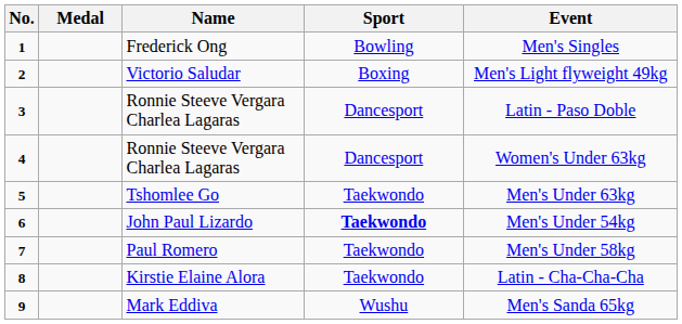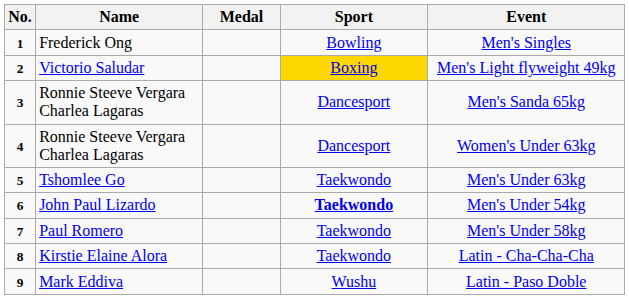 <table class="wikitable" style="font-size:100%; text-align:center;">
 <tr>
 <th width="10">No.</th>
+<th width="160">Name</th>
 <th width="70">Medal</th>
-<th width="160">Name</th>
 <th width="140">Sport</th>
 <th width="190">Event</th>
 </tr>
 <tr>
 <td><small><strong>1</strong></small></td>
+<td align=left>Frederick Ong</td>
 <td></td>
-<td align=left>Frederick Ong</td>
 <td> <a href='#'>Bowling</a></td>
 <td><a href='#'>Men's Singles</a></td>
 </tr>
 <tr>
 <td><small><strong>2</strong></small></td>
+<td align=left><a href='#'>Victorio Saludar</a></td>
 <td></td>
-<td align=left><a href='#'>Victorio Saludar</a></td>
-<td> <a href='#'>Boxing</a></td>
+<td style="background: gold;"> <a href='#'>Boxing</a></td>
 <td><a href='#'>Men's Light flyweight 49kg</a></td>
 </tr>
 <tr>
 <td><small><strong>3</strong></small></td>
+<td align=left>Ronnie Steeve Vergara<br>Charlea Lagaras</td>
 <td></td>
-<td align=left>Ronnie Steeve Vergara<br>Charlea Lagaras</td>
 <td> <a href='#'>Dancesport</a></td>
-<td><a href='#'>Latin - Paso Doble</a></td>
+<td><a href='#'>Men's Sanda 65kg</a></td>
 </tr>
 <tr>
 <td><small><strong>4</strong></small></td>
+<td align=left>Ronnie Steeve Vergara<br>Charlea Lagaras</td>
 <td></td>
-<td align=left>Ronnie Steeve Vergara<br>Charlea Lagaras</td>
 <td> <a href='#'>Dancesport</a></td>
 <td><a href='#'>Women's Under 63kg</a></td>
 </tr>
 <tr>
 <td><small><strong>5</strong></small></td>
+<td align=left><a href='#'>Tshomlee Go</a></td>
 <td></td>
-<td align=left><a href='#'>Tshomlee Go</a></td>
 <td> <a href='#'>Taekwondo</a></td>
 <td><a href='#'>Men's Under 63kg</a></td>
 </tr>
 <tr>
 <td><small><strong>6</strong></small></td>
+<td align=left><a href='#'>John Paul Lizardo</a></td>
 <td></td>
-<td align=left><a href='#'>John Paul Lizardo</a></td>
 <td><strong> <a href='#'>Taekwondo</a></strong></td>
 <td><a href='#'>Men's Under 54kg</a></td>
 </tr>
 <tr>
 <td><small><strong>7</strong></small></td>
+<td align=left><a href='#'>Paul Romero</a></td>
 <td></td>
-<td align=left><a href='#'>Paul Romero</a></td>
 <td> <a href='#'>Taekwondo</a></td>
 <td><a href='#'>Men's Under 58kg</a></td>
 </tr>
 <tr>
 <td><small><strong>8</strong></small></td>
+<td align=left><a href='#'>Kirstie Elaine Alora</a></td>
 <td></td>
-<td align=left><a href='#'>Kirstie Elaine Alora</a></td>
 <td> <a href='#'>Taekwondo</a></td>
 <td><a href='#'>Latin - Cha-Cha-Cha</a></td>
 </tr>
 <tr>
 <td><small><strong>9</strong></small></td>
+<td align=left><a href='#'>Mark Eddiva</a></td>
 <td></td>
-<td align=left><a href='#'>Mark Eddiva</a></td>
 <td> <a href='#'>Wushu</a></td>
-<td><a href='#'>Men's Sanda 65kg</a></td>
+<td><a href='#'>Latin - Paso Doble</a></td>
 </tr>
 </table>
